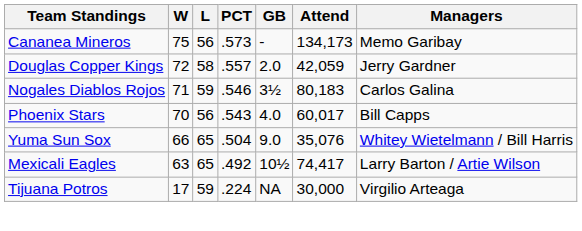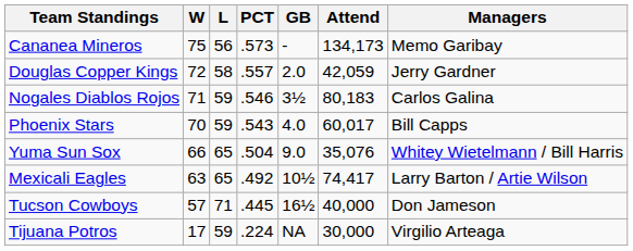 <table class="wikitable">
 <tr>
 <th>Team Standings</th>
 <th>W</th>
 <th>L</th>
 <th>PCT</th>
 <th>GB</th>
 <th>Attend</th>
 <th>Managers</th>
 </tr>
 <tr>
 <td><a href='#'>Cananea Mineros</a></td>
 <td>75</td>
 <td>56</td>
 <td>.573</td>
 <td>-</td>
 <td>134,173</td>
 <td>Memo Garibay</td>
 </tr>
 <tr>
 <td><a href='#'>Douglas Copper Kings</a></td>
 <td>72</td>
 <td>58</td>
 <td>.557</td>
 <td>2.0</td>
 <td>42,059</td>
 <td>Jerry Gardner</td>
 </tr>
 <tr>
 <td><a href='#'>Nogales Diablos Rojos</a></td>
 <td>71</td>
 <td>59</td>
 <td>.546</td>
 <td>3½</td>
 <td>80,183</td>
 <td>Carlos Galina</td>
 </tr>
 <tr>
 <td><a href='#'>Phoenix Stars</a></td>
 <td>70</td>
-<td>56</td>
+<td>59</td>
 <td>.543</td>
 <td>4.0</td>
 <td>60,017</td>
 <td>Bill Capps</td>
 </tr>
 <tr>
 <td><a href='#'>Yuma Sun Sox</a></td>
 <td>66</td>
 <td>65</td>
 <td>.504</td>
 <td>9.0</td>
 <td>35,076</td>
 <td><a href='#'>Whitey Wietelmann</a> / Bill Harris</td>
 </tr>
 <tr>
 <td><a href='#'>Mexicali Eagles</a></td>
 <td>63</td>
 <td>65</td>
 <td>.492</td>
 <td>10½</td>
 <td>74,417</td>
 <td>Larry Barton / <a href='#'>Artie Wilson</a></td>
 </tr>
 <tr>
+<td><a href='#'>Tucson Cowboys</a></td>
+<td>57</td>
+<td>71</td>
+<td>.445</td>
+<td>16½</td>
+<td>40,000</td>
+<td>Don Jameson</td>
+</tr>
+<tr>
 <td><a href='#'>Tijuana Potros</a></td>
 <td>17</td>
 <td>59</td>
 <td>.224</td>
 <td>NA</td>
 <td>30,000</td>
 <td>Virgilio Arteaga</td>
 </tr>
 </table>
